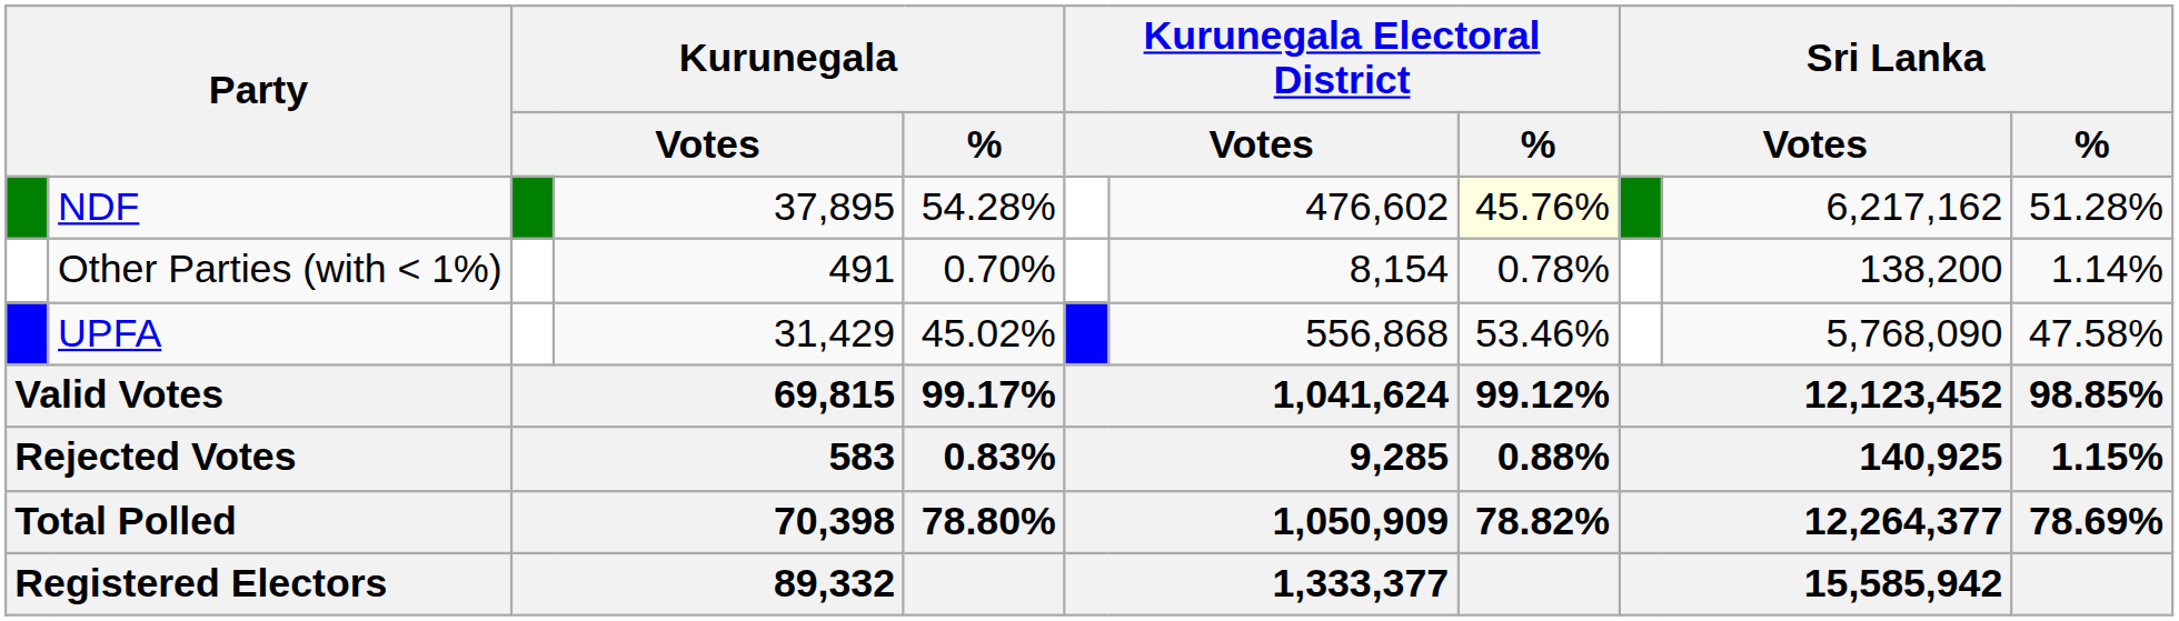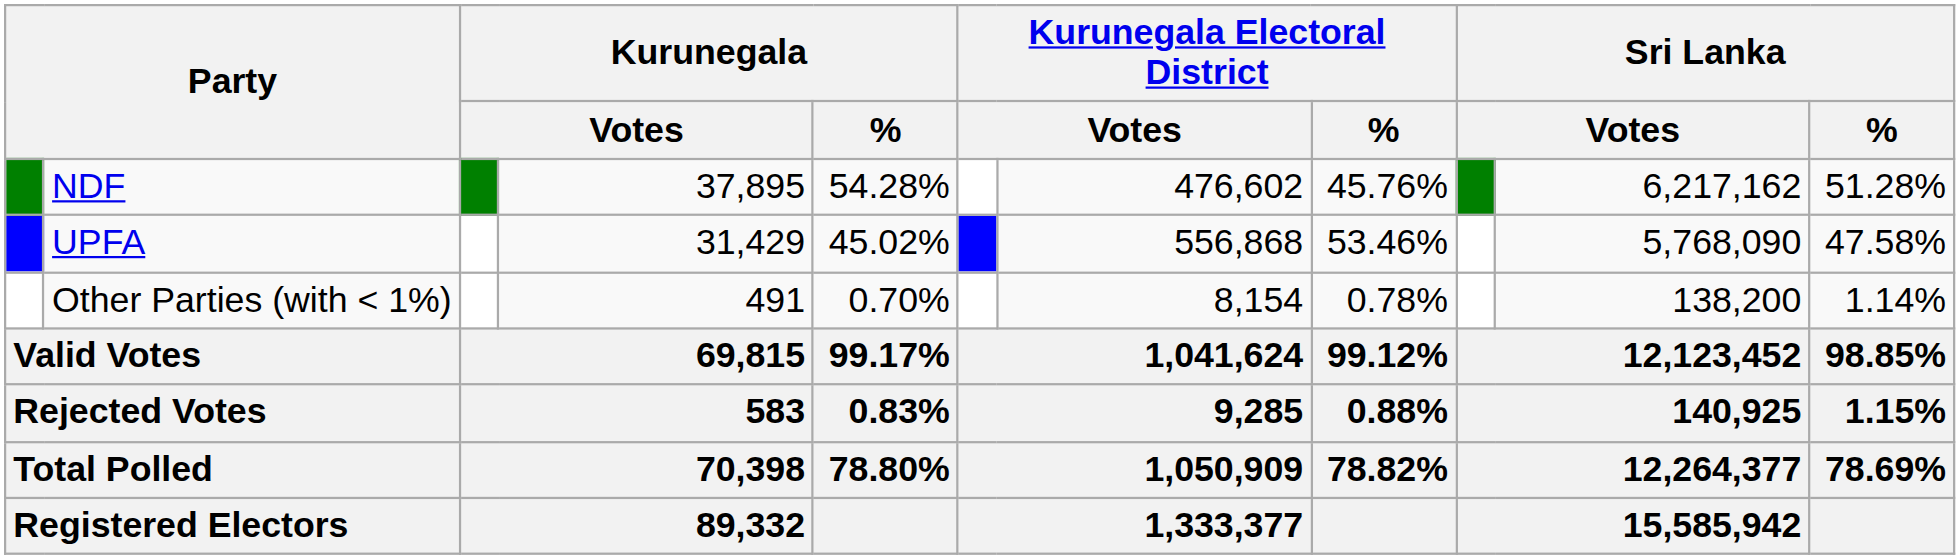 <table class="wikitable">
 <tr>
 <th colspan="2" width="144px"rowspan="2">Party</th>
 <th colspan="3" width="216px">Kurunegala</th>
 <th colspan="3" width="216px"><a href='#'>Kurunegala Electoral District</a></th>
 <th colspan="3" width="216px">Sri Lanka</th>
 </tr>
 <tr>
 <th colspan="2" width="144px">Votes</th>
 <th>%</th>
 <th colspan="2" width="144px">Votes</th>
 <th>%</th>
 <th colspan="2" width="144px">Votes</th>
 <th>%</th>
 </tr>
 <tr>
 <td style="background-color:green;" width="10px"></td>
 <td style="text-align:left;"><a href='#'>NDF</a></td>
 <td style="background-color:green;" width="10px"></td>
 <td style="text-align:right;">37,895</td>
 <td style="text-align:right;">54.28%</td>
 <td style="background-color:white;" width="10px"></td>
 <td style="text-align:right;">476,602</td>
-<td style="background: lightyellow; text-align:right;">45.76%</td>
+<td style="text-align:right;">45.76%</td>
 <td style="background-color:green;" width="10px"></td>
 <td style="text-align:right;">6,217,162</td>
 <td style="text-align:right;">51.28%</td>
+</tr>
+<tr>
+<td style="background-color:blue;" width="10px"></td>
+<td style="text-align:left;"><a href='#'>UPFA</a></td>
+<td style="background-color:white;" width="10px"></td>
+<td style="text-align:right;">31,429</td>
+<td style="text-align:right;">45.02%</td>
+<td style="background-color:blue;" width="10px"></td>
+<td style="text-align:right;">556,868</td>
+<td style="text-align:right;">53.46%</td>
+<td style="background-color:white;" width="10px"></td>
+<td style="text-align:right;">5,768,090</td>
+<td style="text-align:right;">47.58%</td>
 </tr>
 <tr>
 <td style="background-color:white;" width="10px"></td>
 <td style="text-align:left;">Other Parties (with < 1%)</td>
 <td style="background-color:white;" width="10px"></td>
 <td style="text-align:right;">491</td>
 <td style="text-align:right;">0.70%</td>
 <td style="background-color:white;" width="10px"></td>
 <td style="text-align:right;">8,154</td>
 <td style="text-align:right;">0.78%</td>
 <td style="background-color:white;" width="10px"></td>
 <td style="text-align:right;">138,200</td>
 <td style="text-align:right;">1.14%</td>
-</tr>
-<tr>
-<td style="background-color:blue;" width="10px"></td>
-<td style="text-align:left;"><a href='#'>UPFA</a></td>
-<td style="background-color:white;" width="10px"></td>
-<td style="text-align:right;">31,429</td>
-<td style="text-align:right;">45.02%</td>
-<td style="background-color:blue;" width="10px"></td>
-<td style="text-align:right;">556,868</td>
-<td style="text-align:right;">53.46%</td>
-<td style="background-color:white;" width="10px"></td>
-<td style="text-align:right;">5,768,090</td>
-<td style="text-align:right;">47.58%</td>
 </tr>
 <tr>
 <th colspan="2" width="144px"style="text-align:left;">Valid Votes</th>
 <th style="text-align:right;"colspan="2" width="144px">69,815</th>
 <th style="text-align:right;">99.17%</th>
 <th style="text-align:right;"colspan="2" width="144px">1,041,624</th>
 <th style="text-align:right;">99.12%</th>
 <th style="text-align:right;"colspan="2" width="144px">12,123,452</th>
 <th style="text-align:right;">98.85%</th>
 </tr>
 <tr>
 <th colspan="2" width="144px"style="text-align:left;">Rejected Votes</th>
 <th style="text-align:right;"colspan="2" width="144px">583</th>
 <th style="text-align:right;">0.83%</th>
 <th style="text-align:right;"colspan="2" width="144px">9,285</th>
 <th style="text-align:right;">0.88%</th>
 <th style="text-align:right;"colspan="2" width="144px">140,925</th>
 <th style="text-align:right;">1.15%</th>
 </tr>
 <tr>
 <th colspan="2" width="144px"style="text-align:left;">Total Polled</th>
 <th style="text-align:right;"colspan="2" width="144px">70,398</th>
 <th style="text-align:right;">78.80%</th>
 <th style="text-align:right;"colspan="2" width="144px">1,050,909</th>
 <th style="text-align:right;">78.82%</th>
 <th style="text-align:right;"colspan="2" width="144px">12,264,377</th>
 <th style="text-align:right;">78.69%</th>
 </tr>
 <tr>
 <th colspan="2" width="144px"style="text-align:left;">Registered Electors</th>
 <th style="text-align:right;"colspan="2" width="144px">89,332</th>
 <th></th>
 <th style="text-align:right;"colspan="2" width="144px">1,333,377</th>
 <th></th>
 <th style="text-align:right;"colspan="2" width="144px">15,585,942</th>
 <th></th>
 </tr>
 </table>
